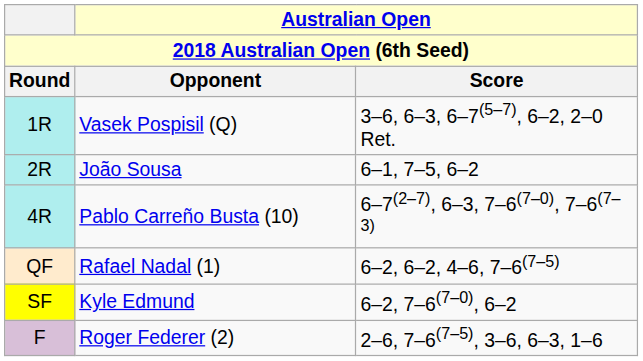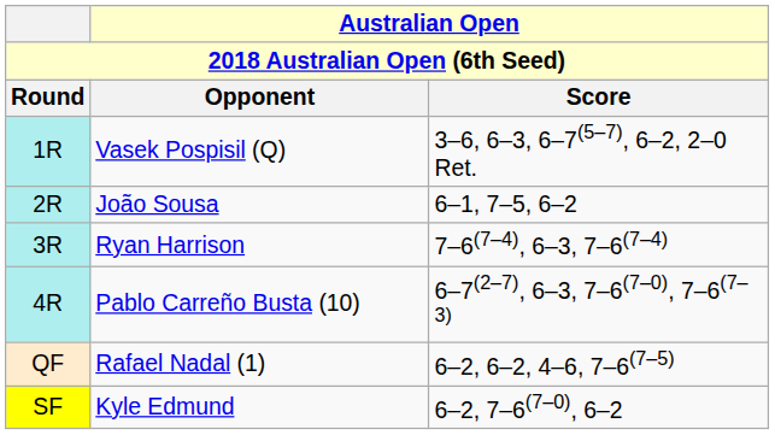 <table class="wikitable collapsible collapsed">
 <tr>
 <th></th>
 <th colspan=2 style="background:#ffc;"><a href='#'>Australian Open</a></th>
 </tr>
 <tr>
 <th colspan=3 style="background:#ffc;"><a href='#'>2018 Australian Open</a> (6th Seed)</th>
 </tr>
 <tr>
 <th>Round</th>
 <th width=225>Opponent</th>
 <th width=225>Score</th>
 </tr>
 <tr>
 <td style="text-align:center; background:#afeeee;">1R</td>
 <td> <a href='#'>Vasek Pospisil</a> (Q)</td>
 <td>3–6, 6–3, 6–7<sup>(5–7)</sup>,  6–2, 2–0 Ret.</td>
 </tr>
 <tr>
 <td style="text-align:center; background:#afeeee;">2R</td>
 <td> <a href='#'>João Sousa</a></td>
 <td>6–1, 7–5, 6–2</td>
 </tr>
 <tr>
+<td style="text-align:center; background:#afeeee;">3R</td>
+<td> <a href='#'>Ryan Harrison</a></td>
+<td>7–6<sup>(7–4)</sup>, 6–3, 7–6<sup>(7–4)</sup></td>
+</tr>
+<tr>
 <td style="text-align:center; background:#afeeee;">4R</td>
 <td> <a href='#'>Pablo Carreño Busta</a> (10)</td>
 <td>6–7<sup>(2–7)</sup>, 6–3, 7–6<sup>(7–0)</sup>, 7–6<sup>(7–3)</sup></td>
 </tr>
 <tr>
 <td style="text-align:center; background:#ffebcd;">QF</td>
 <td> <a href='#'>Rafael Nadal</a> (1)</td>
 <td>6–2, 6–2, 4–6, 7–6<sup>(7–5)</sup></td>
 </tr>
 <tr>
 <td style="text-align:center; background:yellow;">SF</td>
 <td> <a href='#'>Kyle Edmund</a></td>
 <td>6–2, 7–6<sup>(7–0)</sup>, 6–2</td>
 </tr>
-<tr>
-<td style="text-align:center; background:thistle;">F</td>
-<td> <a href='#'>Roger Federer</a> (2)</td>
-<td>2–6, 7–6<sup>(7–5)</sup>, 3–6, 6–3, 1–6</td>
-</tr>
 </table>
